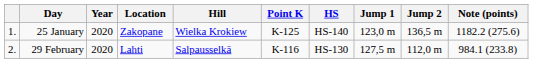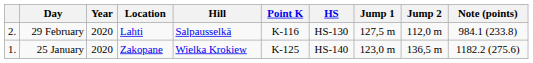 <table width=78% style="font-size: 89%; text-align:center" class=wikitable>
 <tr>
 <th></th>
 <th>Day</th>
 <th>Year</th>
 <th>Location</th>
 <th>Hill</th>
 <th><a href='#'>Point K</a></th>
 <th><a href='#'>HS</a></th>
 <th>Jump 1</th>
 <th>Jump 2</th>
 <th>Note (points)</th>
 </tr>
 <tr>
+<td>2.</td>
+<td align=right>29 February</td>
+<td>2020</td>
+<td align=left><a href='#'>Lahti</a></td>
+<td align=left><a href='#'>Salpausselkä</a></td>
+<td>K-116</td>
+<td>HS-130</td>
+<td>127,5 m</td>
+<td>112,0 m</td>
+<td>984.1 (233.8)</td>
+</tr>
+<tr>
 <td>1.</td>
 <td align=right>25 January</td>
 <td>2020</td>
 <td align=left><a href='#'>Zakopane</a></td>
 <td align=left><a href='#'>Wielka Krokiew</a></td>
 <td>K-125</td>
 <td>HS-140</td>
 <td>123,0 m</td>
 <td>136,5 m</td>
 <td>1182.2 (275.6)</td>
 </tr>
-<tr>
-<td>2.</td>
-<td align=right>29 February</td>
-<td>2020</td>
-<td align=left><a href='#'>Lahti</a></td>
-<td align=left><a href='#'>Salpausselkä</a></td>
-<td>K-116</td>
-<td>HS-130</td>
-<td>127,5 m</td>
-<td>112,0 m</td>
-<td>984.1 (233.8)</td>
-</tr>
 </table>
